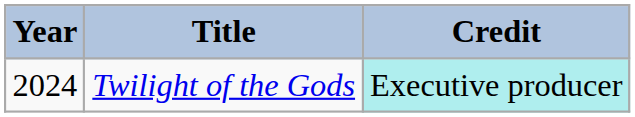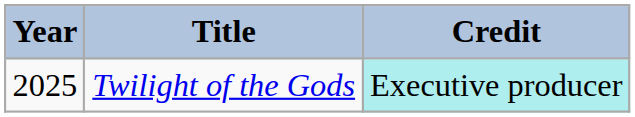 <table class="wikitable" style="font-size:95%;">
 <tr>
 <th style="background:#B0C4DE;">Year</th>
 <th style="background:#B0C4DE;">Title</th>
 <th style="background:#B0C4DE;">Credit</th>
 </tr>
 <tr>
-<td>2024</td>
+<td>2025</td>
 <td><em><a href='#'>Twilight of the Gods</a></em></td>
 <td style="background: paleturquoise;">Executive producer</td>
 </tr>
 </table>
